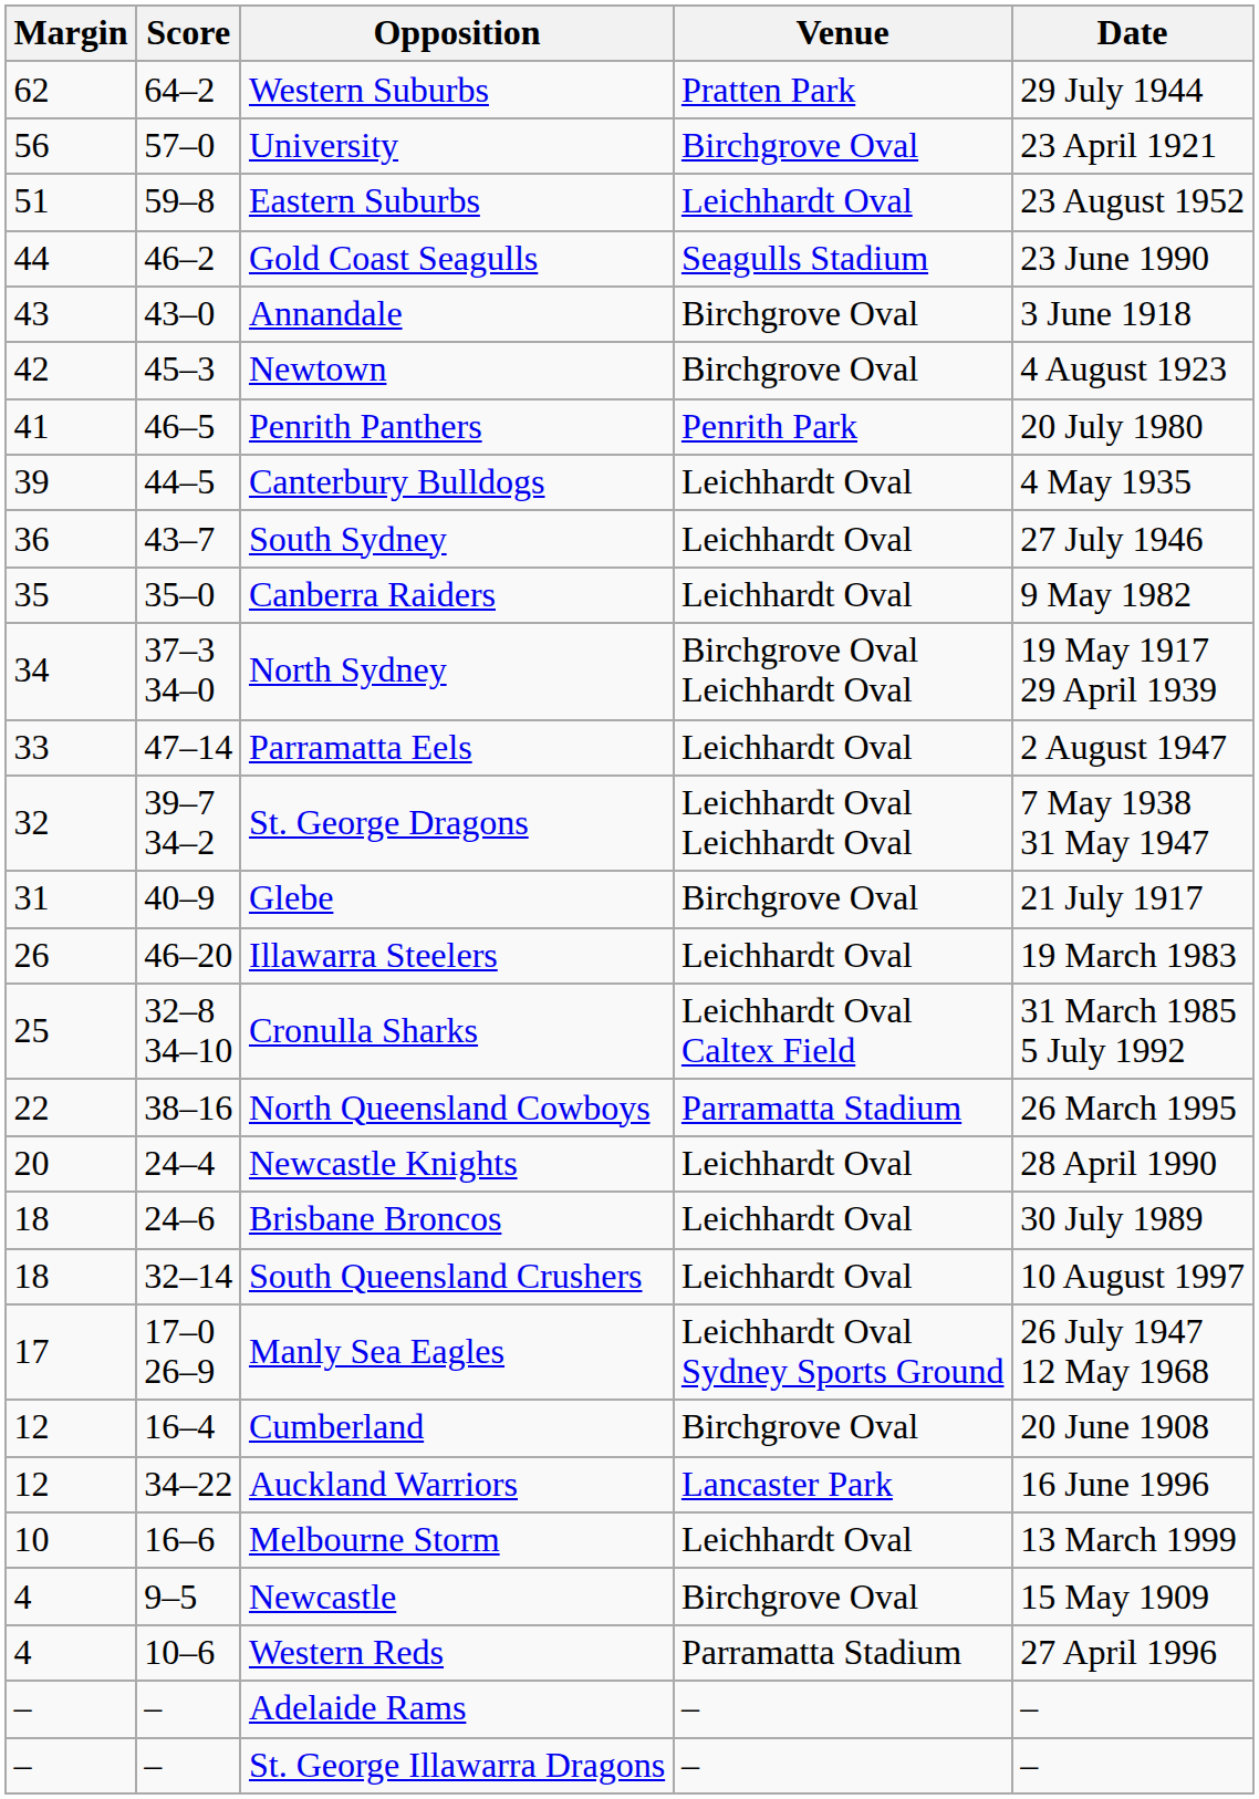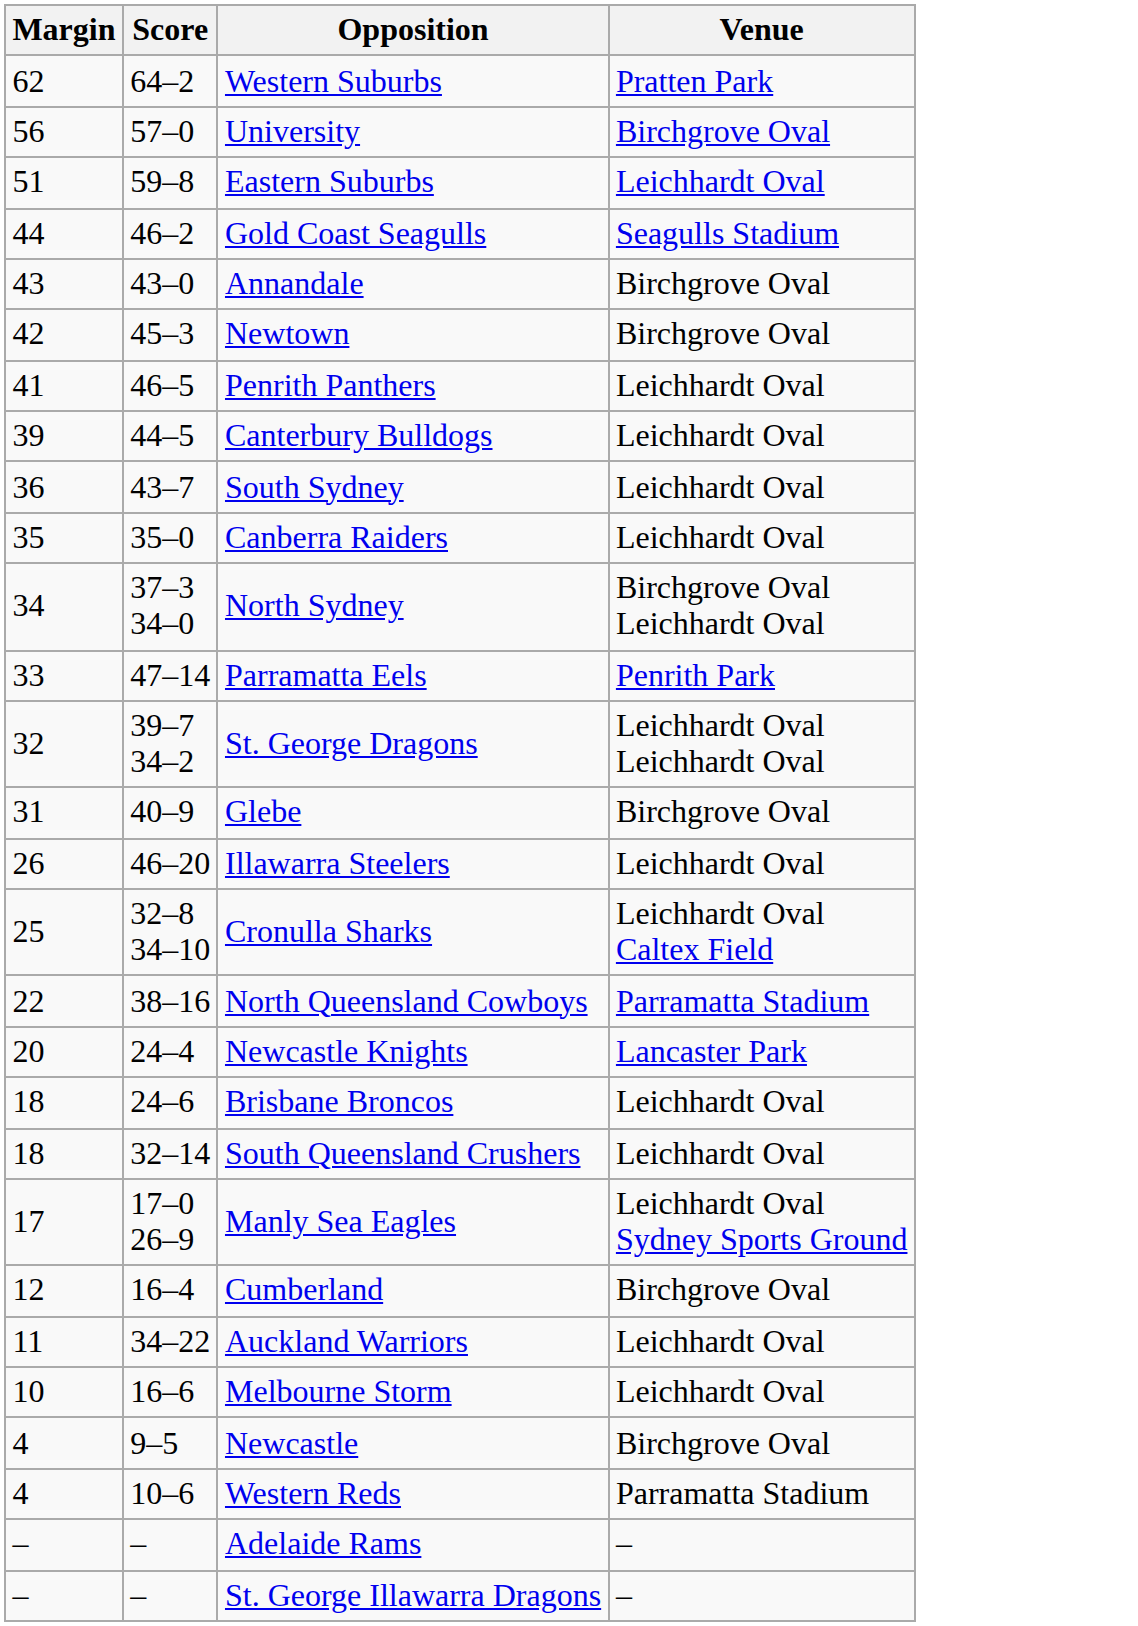 <table class="wikitable" style="text-align:left;">
 <tr>
 <th>Margin</th>
 <th>Score</th>
 <th>Opposition</th>
 <th>Venue</th>
-<th>Date</th>
 </tr>
 <tr>
 <td>62</td>
 <td>64–2</td>
 <td> <a href='#'>Western Suburbs</a></td>
 <td><a href='#'>Pratten Park</a></td>
-<td>29 July 1944</td>
 </tr>
 <tr>
 <td>56</td>
 <td>57–0</td>
 <td> <a href='#'>University</a></td>
 <td><a href='#'>Birchgrove Oval</a></td>
-<td>23 April 1921</td>
 </tr>
 <tr>
 <td>51</td>
 <td>59–8</td>
 <td> <a href='#'>Eastern Suburbs</a></td>
 <td><a href='#'>Leichhardt Oval</a></td>
-<td>23 August 1952</td>
 </tr>
 <tr>
 <td>44</td>
 <td>46–2</td>
 <td> <a href='#'>Gold Coast Seagulls</a></td>
 <td><a href='#'>Seagulls Stadium</a></td>
-<td>23 June 1990</td>
 </tr>
 <tr>
 <td>43</td>
 <td>43–0</td>
 <td> <a href='#'>Annandale</a></td>
 <td>Birchgrove Oval</td>
-<td>3 June 1918</td>
 </tr>
 <tr>
 <td>42</td>
 <td>45–3</td>
 <td> <a href='#'>Newtown</a></td>
 <td>Birchgrove Oval</td>
-<td>4 August 1923</td>
 </tr>
 <tr>
 <td>41</td>
 <td>46–5</td>
 <td> <a href='#'>Penrith Panthers</a></td>
-<td><a href='#'>Penrith Park</a></td>
-<td>20 July 1980</td>
+<td>Leichhardt Oval</td>
 </tr>
 <tr>
 <td>39</td>
 <td>44–5</td>
 <td> <a href='#'>Canterbury Bulldogs</a></td>
 <td>Leichhardt Oval</td>
-<td>4 May 1935</td>
 </tr>
 <tr>
 <td>36</td>
 <td>43–7</td>
 <td> <a href='#'>South Sydney</a></td>
 <td>Leichhardt Oval</td>
-<td>27 July 1946</td>
 </tr>
 <tr>
 <td>35</td>
 <td>35–0</td>
 <td> <a href='#'>Canberra Raiders</a></td>
 <td>Leichhardt Oval</td>
-<td>9 May 1982</td>
 </tr>
 <tr>
 <td>34</td>
 <td>37–3<br>34–0</td>
 <td> <a href='#'>North Sydney</a></td>
 <td>Birchgrove Oval<br>Leichhardt Oval</td>
-<td>19 May 1917<br>29 April 1939</td>
 </tr>
 <tr>
 <td>33</td>
 <td>47–14</td>
 <td> <a href='#'>Parramatta Eels</a></td>
-<td>Leichhardt Oval</td>
-<td>2 August 1947</td>
+<td><a href='#'>Penrith Park</a></td>
 </tr>
 <tr>
 <td>32</td>
 <td>39–7<br>34–2</td>
 <td> <a href='#'>St. George Dragons</a></td>
 <td>Leichhardt Oval<br>Leichhardt Oval</td>
-<td>7 May 1938<br>31 May 1947</td>
 </tr>
 <tr>
 <td>31</td>
 <td>40–9</td>
 <td> <a href='#'>Glebe</a></td>
 <td>Birchgrove Oval</td>
-<td>21 July 1917</td>
 </tr>
 <tr>
 <td>26</td>
 <td>46–20</td>
 <td> <a href='#'>Illawarra Steelers</a></td>
 <td>Leichhardt Oval</td>
-<td>19 March 1983</td>
 </tr>
 <tr>
 <td>25</td>
 <td>32–8<br>34–10</td>
 <td> <a href='#'>Cronulla Sharks</a></td>
 <td>Leichhardt Oval<br><a href='#'>Caltex Field</a></td>
-<td>31 March 1985<br>5 July 1992</td>
 </tr>
 <tr>
 <td>22</td>
 <td>38–16</td>
 <td> <a href='#'>North Queensland Cowboys</a></td>
 <td><a href='#'>Parramatta Stadium</a></td>
-<td>26 March 1995</td>
 </tr>
 <tr>
 <td>20</td>
 <td>24–4</td>
 <td> <a href='#'>Newcastle Knights</a></td>
-<td>Leichhardt Oval</td>
-<td>28 April 1990</td>
+<td><a href='#'>Lancaster Park</a></td>
 </tr>
 <tr>
 <td>18</td>
 <td>24–6</td>
 <td> <a href='#'>Brisbane Broncos</a></td>
 <td>Leichhardt Oval</td>
-<td>30 July 1989</td>
 </tr>
 <tr>
 <td>18</td>
 <td>32–14</td>
 <td> <a href='#'>South Queensland Crushers</a></td>
 <td>Leichhardt Oval</td>
-<td>10 August 1997</td>
 </tr>
 <tr>
 <td>17</td>
 <td>17–0<br>26–9</td>
 <td> <a href='#'>Manly Sea Eagles</a></td>
 <td>Leichhardt Oval<br><a href='#'>Sydney Sports Ground</a></td>
-<td>26 July 1947<br>12 May 1968</td>
 </tr>
 <tr>
 <td>12</td>
 <td>16–4</td>
 <td> <a href='#'>Cumberland</a></td>
 <td>Birchgrove Oval</td>
-<td>20 June 1908</td>
 </tr>
 <tr>
-<td>12</td>
+<td>11</td>
 <td>34–22</td>
 <td> <a href='#'>Auckland Warriors</a></td>
-<td><a href='#'>Lancaster Park</a></td>
-<td>16 June 1996</td>
+<td>Leichhardt Oval</td>
 </tr>
 <tr>
 <td>10</td>
 <td>16–6</td>
 <td> <a href='#'>Melbourne Storm</a></td>
 <td>Leichhardt Oval</td>
-<td>13 March 1999</td>
 </tr>
 <tr>
 <td>4</td>
 <td>9–5</td>
 <td> <a href='#'>Newcastle</a></td>
 <td>Birchgrove Oval</td>
-<td>15 May 1909</td>
 </tr>
 <tr>
 <td>4</td>
 <td>10–6</td>
 <td> <a href='#'>Western Reds</a></td>
 <td>Parramatta Stadium</td>
-<td>27 April 1996</td>
 </tr>
 <tr>
 <td>–</td>
 <td>–</td>
 <td> <a href='#'>Adelaide Rams</a></td>
-<td>–</td>
 <td>–</td>
 </tr>
 <tr>
 <td>–</td>
 <td>–</td>
 <td> <a href='#'>St. George Illawarra Dragons</a></td>
 <td>–</td>
-<td>–</td>
 </tr>
 </table>
